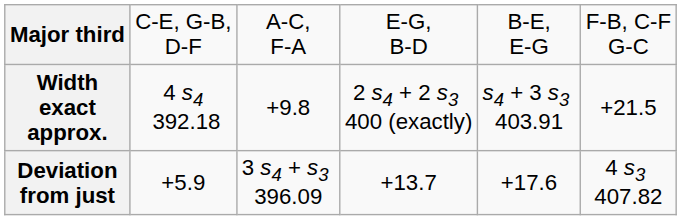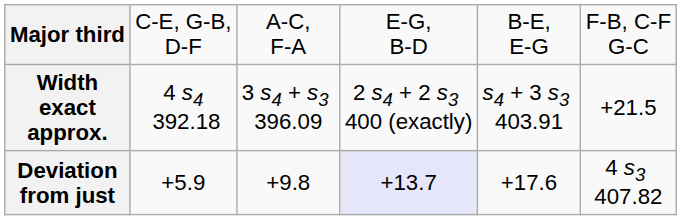 <table class="wikitable" style="margin:2.5em auto; text-align:center">
 <tr>
 <th>Major third</th>
 <td>C-E, G-B,<br>D-F</td>
 <td>A-C,<br>F-A</td>
 <td>E-G,<br>B-D</td>
 <td>B-E,<br>E-G</td>
 <td>F-B, C-F<br>G-C</td>
 </tr>
 <tr>
 <th><div>Width</div><div>exact<br>approx.</div></th>
 <td>4 <em>s<sub>4</sub></em><br> 392.18</td>
-<td>+9.8</td>
+<td>3 <em>s<sub>4</sub></em> + <em>s<sub>3</sub></em> <br>396.09</td>
 <td>2 <em>s<sub>4</sub></em> + 2 <em>s<sub>3</sub></em> <br>400 (exactly)</td>
 <td><em>s<sub>4</sub></em> + 3 <em>s<sub>3</sub></em> <br>403.91</td>
 <td>+21.5</td>
 </tr>
 <tr>
 <th>Deviation<br>from just</th>
 <td>+5.9</td>
-<td>3 <em>s<sub>4</sub></em> + <em>s<sub>3</sub></em> <br>396.09</td>
-<td>+13.7</td>
+<td>+9.8</td>
+<td style="background: lavender;">+13.7</td>
 <td>+17.6</td>
 <td>4 <em>s<sub>3</sub></em> <br>407.82</td>
 </tr>
 </table>
